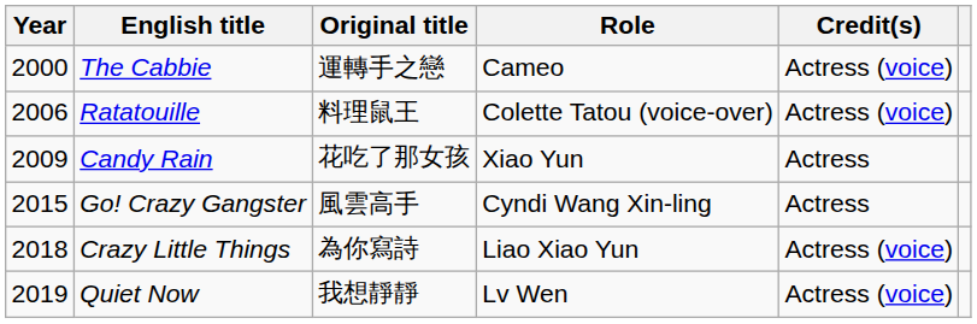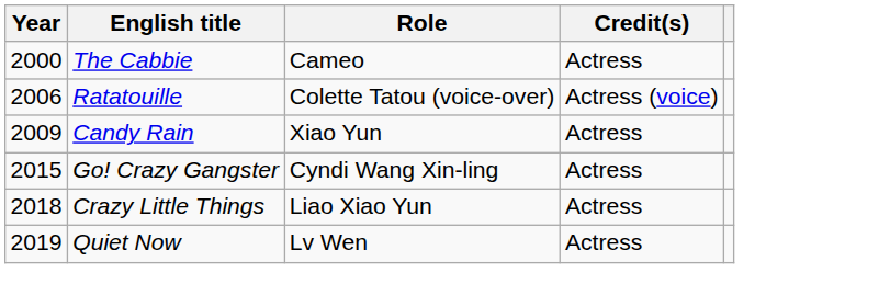 <table class="wikitable sortable">
 <tr>
 <th>Year</th>
 <th>English title</th>
-<th>Original title</th>
 <th>Role</th>
 <th>Credit(s)</th>
 <th></th>
 </tr>
 <tr>
 <td>2000</td>
 <td><em><a href='#'>The Cabbie</a></em></td>
-<td>運轉手之戀</td>
 <td>Cameo</td>
-<td>Actress (<a href='#'>voice</a>)</td>
+<td>Actress</td>
 <td style="text-align: center;"></td>
 </tr>
 <tr>
 <td>2006</td>
 <td><em><a href='#'>Ratatouille</a></em></td>
-<td>料理鼠王</td>
 <td>Colette Tatou (voice-over)</td>
 <td>Actress (<a href='#'>voice</a>)</td>
 <td style="text-align: center;"></td>
 </tr>
 <tr>
 <td>2009</td>
 <td><em><a href='#'>Candy Rain</a></em></td>
-<td>花吃了那女孩</td>
 <td>Xiao Yun</td>
 <td>Actress</td>
 <td style="text-align: center;"></td>
 </tr>
 <tr>
 <td>2015</td>
 <td><em>Go! Crazy Gangster</em></td>
-<td>風雲高手</td>
 <td>Cyndi Wang Xin-ling</td>
 <td>Actress</td>
 <td style="text-align: center;"></td>
 </tr>
 <tr>
 <td>2018</td>
 <td><em>Crazy Little Things</em></td>
-<td>為你寫詩</td>
 <td>Liao Xiao Yun</td>
-<td>Actress (<a href='#'>voice</a>)</td>
+<td>Actress</td>
 <td style="text-align: center;"></td>
 </tr>
 <tr>
 <td>2019</td>
 <td><em>Quiet Now</em></td>
-<td>我想靜靜</td>
 <td>Lv Wen</td>
-<td>Actress (<a href='#'>voice</a>)</td>
+<td>Actress</td>
 <td style="text-align: center;"></td>
 </tr>
 </table>
